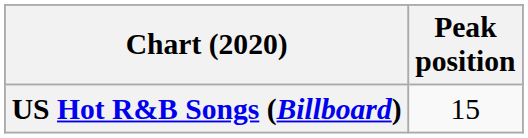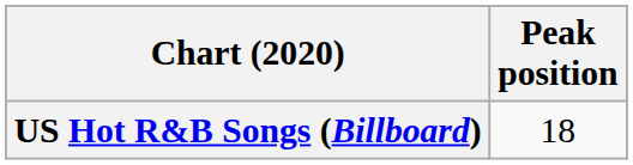 <table class="wikitable plainrowheaders" style="text-align:center">
 <tr>
 <th scope="col">Chart (2020)</th>
 <th scope="col">Peak<br>position</th>
 </tr>
 <tr>
 <th scope="row">US <a href='#'>Hot R&B Songs</a> (<em><a href='#'>Billboard</a></em>)</th>
-<td>15</td>
+<td>18</td>
 </tr>
 </table>
